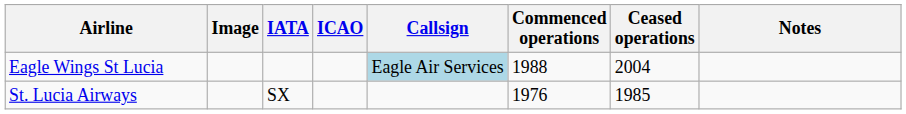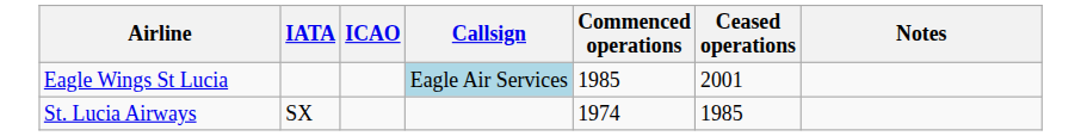 <table class="wikitable sortable" style="border-collapse:collapse; margin:auto;" border="1" cellpadding="3">
 <tr valign="middle">
 <th style="width:175px;">Airline</th>
-<th>Image</th>
 <th><a href='#'>IATA</a></th>
 <th><a href='#'>ICAO</a></th>
 <th><a href='#'>Callsign</a></th>
 <th>Commenced<br>operations</th>
 <th>Ceased<br>operations</th>
 <th style="width:175px;">Notes</th>
 </tr>
 <tr>
 <td><a href='#'>Eagle Wings St Lucia</a></td>
 <td></td>
 <td></td>
-<td></td>
 <td style="background: lightblue;">Eagle Air Services</td>
-<td>1988</td>
-<td>2004</td>
+<td>1985</td>
+<td>2001</td>
 <td></td>
 </tr>
 <tr>
 <td><a href='#'>St. Lucia Airways</a></td>
-<td></td>
 <td>SX</td>
 <td></td>
 <td></td>
-<td>1976</td>
+<td>1974</td>
 <td>1985</td>
 <td></td>
 </tr>
 </table>
